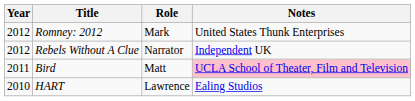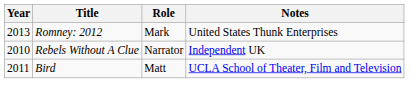 <table class="wikitable sortable">
 <tr>
 <th>Year</th>
 <th>Title</th>
 <th>Role</th>
 <th class="unsortable">Notes</th>
 </tr>
 <tr>
-<td>2012</td>
+<td>2013</td>
 <td><em>Romney: 2012</em></td>
 <td>Mark</td>
 <td>United States Thunk Enterprises</td>
 </tr>
 <tr>
-<td>2012</td>
+<td>2010</td>
 <td><em>Rebels Without A Clue</em></td>
 <td>Narrator</td>
 <td><a href='#'>Independent</a> UK</td>
 </tr>
 <tr>
 <td>2011</td>
 <td><em>Bird</em></td>
 <td>Matt</td>
-<td style="background: pink;"><a href='#'>UCLA School of Theater, Film and Television</a></td>
-</tr>
-<tr>
-<td>2010</td>
-<td><em>HART</em></td>
-<td>Lawrence</td>
-<td><a href='#'>Ealing Studios</a></td>
+<td><a href='#'>UCLA School of Theater, Film and Television</a></td>
 </tr>
 </table>
